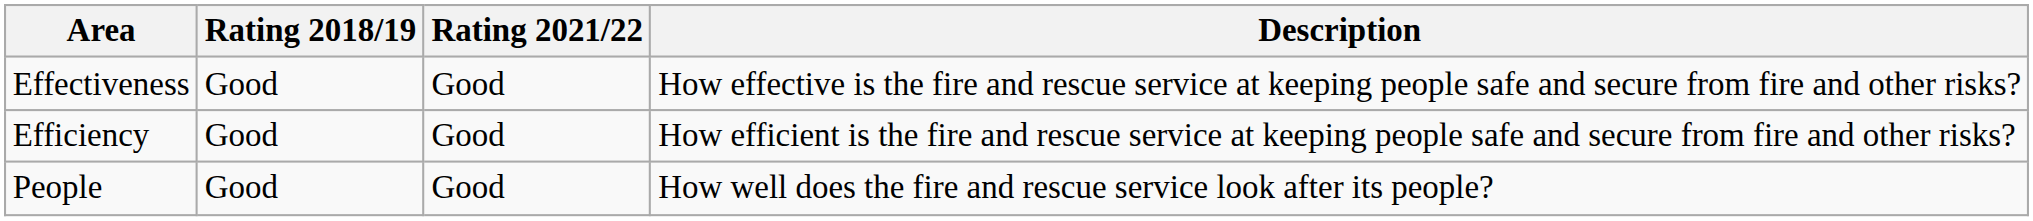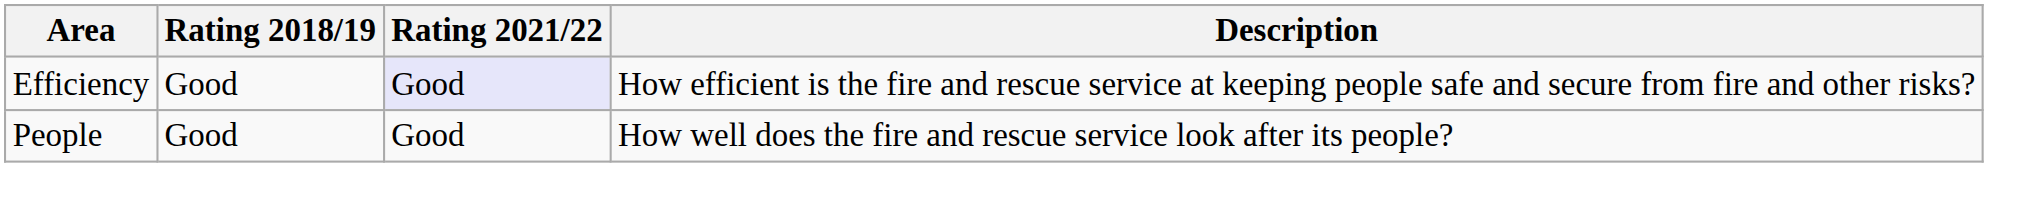 <table class="wikitable">
 <tr>
 <th>Area</th>
 <th>Rating 2018/19</th>
 <th>Rating 2021/22</th>
 <th>Description</th>
 </tr>
 <tr>
-<td>Effectiveness</td>
-<td>Good</td>
-<td>Good</td>
-<td>How effective is the fire and rescue service at keeping people safe and secure from fire and other risks?</td>
-</tr>
-<tr>
 <td>Efficiency</td>
 <td>Good</td>
-<td>Good</td>
+<td style="background: lavender;">Good</td>
 <td>How efficient is the fire and rescue service at keeping people safe and secure from fire and other risks?</td>
 </tr>
 <tr>
 <td>People</td>
 <td>Good</td>
 <td>Good</td>
 <td>How well does the fire and rescue service look after its people?</td>
 </tr>
 </table>
